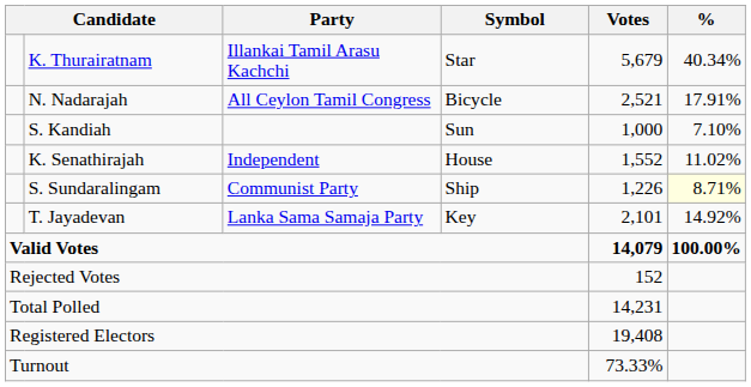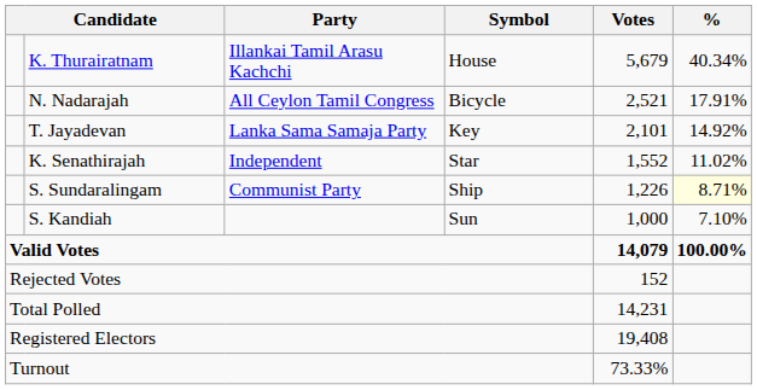 <table class="wikitable" border="1" style="text-align:right;">
 <tr>
 <th align=left colspan=2 width="180">Candidate</th>
 <th align=left width="180">Party</th>
 <th align=left width="120">Symbol</th>
 <th align=left width="60">Votes</th>
 <th align=left width="60">%</th>
 </tr>
 <tr>
 <td bgcolor=> </td>
 <td align=left><a href='#'>K. Thurairatnam</a></td>
 <td align=left><a href='#'>Illankai Tamil Arasu Kachchi</a></td>
-<td align=left>Star</td>
+<td align=left>House</td>
 <td>5,679</td>
 <td>40.34%</td>
 </tr>
 <tr>
 <td bgcolor=> </td>
 <td align=left>N. Nadarajah</td>
 <td align=left><a href='#'>All Ceylon Tamil Congress</a></td>
 <td align=left>Bicycle</td>
 <td>2,521</td>
 <td>17.91%</td>
 </tr>
 <tr>
-<td></td>
-<td align=left>S. Kandiah</td>
-<td></td>
-<td align=left>Sun</td>
-<td>1,000</td>
-<td>7.10%</td>
+<td bgcolor=> </td>
+<td align=left>T. Jayadevan</td>
+<td align=left><a href='#'>Lanka Sama Samaja Party</a></td>
+<td align=left>Key</td>
+<td>2,101</td>
+<td>14.92%</td>
 </tr>
 <tr>
 <td bgcolor=> </td>
 <td align=left>K. Senathirajah</td>
 <td align=left><a href='#'>Independent</a></td>
-<td align=left>House</td>
+<td align=left>Star</td>
 <td>1,552</td>
 <td>11.02%</td>
 </tr>
 <tr>
 <td></td>
 <td align=left>S. Sundaralingam</td>
 <td align=left><a href='#'>Communist Party</a></td>
 <td align=left>Ship</td>
 <td>1,226</td>
 <td style="background: lightyellow;">8.71%</td>
 </tr>
 <tr>
-<td bgcolor=> </td>
-<td align=left>T. Jayadevan</td>
-<td align=left><a href='#'>Lanka Sama Samaja Party</a></td>
-<td align=left>Key</td>
-<td>2,101</td>
-<td>14.92%</td>
+<td></td>
+<td align=left>S. Kandiah</td>
+<td></td>
+<td align=left>Sun</td>
+<td>1,000</td>
+<td>7.10%</td>
 </tr>
 <tr>
 <td align=left colspan=4><strong>Valid Votes</strong></td>
 <td><strong>14,079</strong></td>
 <td><strong>100.00%</strong></td>
 </tr>
 <tr>
 <td align=left colspan=4>Rejected Votes</td>
 <td>152</td>
 <td></td>
 </tr>
 <tr>
 <td align=left colspan=4>Total Polled</td>
 <td>14,231</td>
 <td></td>
 </tr>
 <tr>
 <td align=left colspan=4>Registered Electors</td>
 <td>19,408</td>
 <td></td>
 </tr>
 <tr>
 <td align=left colspan=4>Turnout</td>
 <td>73.33%</td>
 </tr>
 </table>
